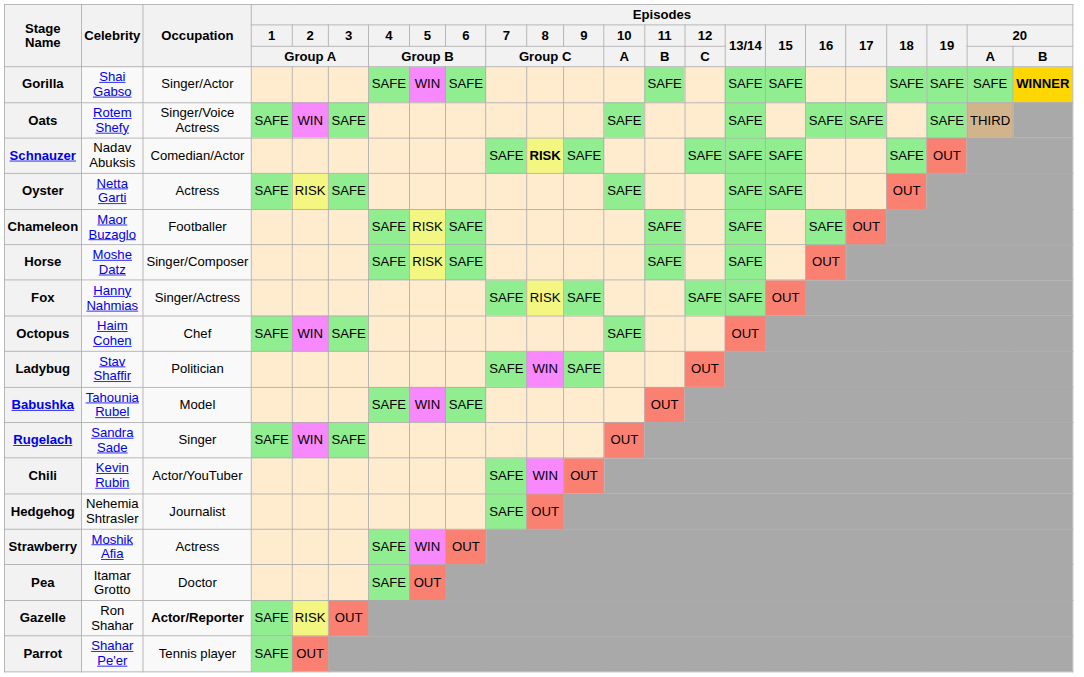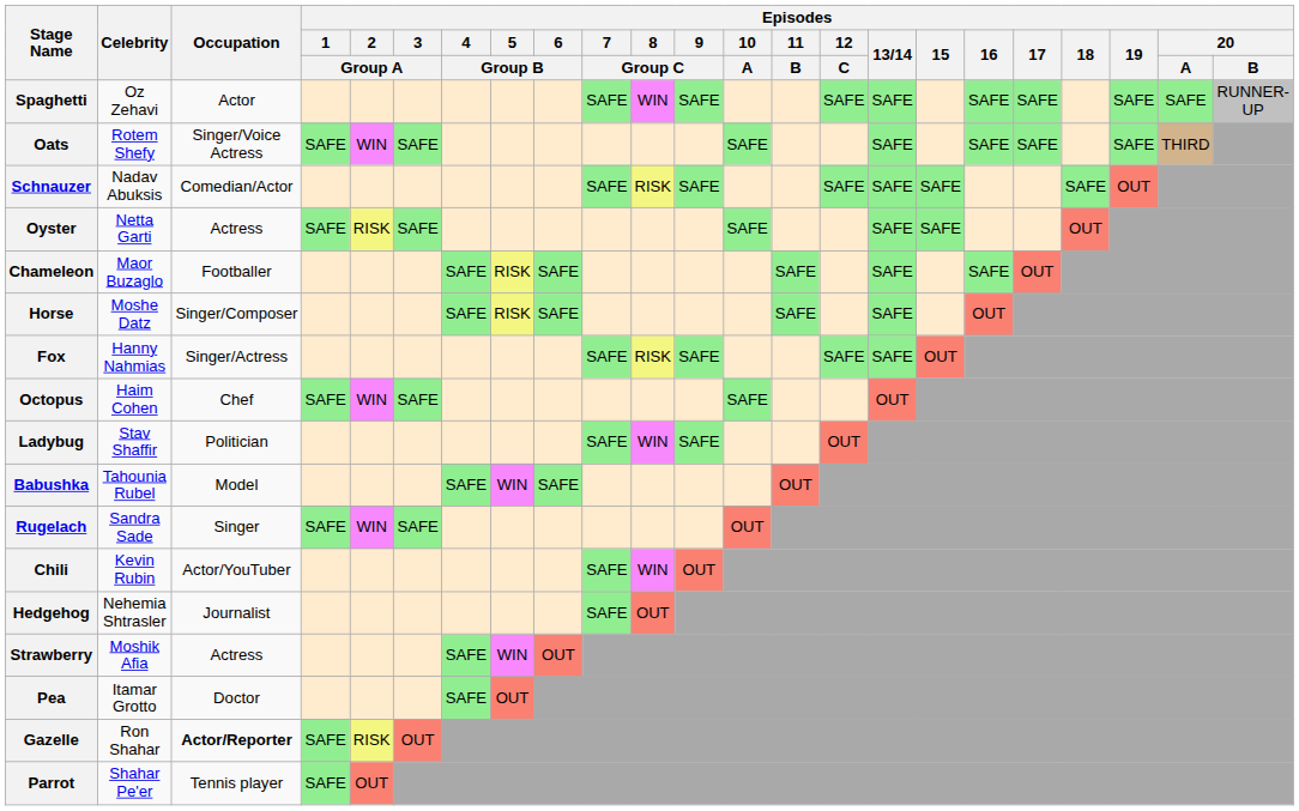 <table class="wikitable" style="text-align:center; ">
 <tr>
 <th rowspan=3>Stage Name</th>
 <th rowspan=3>Celebrity</th>
 <th rowspan=3>Occupation</th>
 <th colspan="20">Episodes</th>
 </tr>
 <tr>
 <th>1</th>
 <th>2</th>
 <th>3</th>
 <th>4</th>
 <th>5</th>
 <th>6</th>
 <th>7</th>
 <th>8</th>
 <th>9</th>
 <th>10</th>
 <th>11</th>
 <th>12</th>
 <th rowspan="2">13/14</th>
 <th rowspan="2">15</th>
 <th rowspan="2">16</th>
 <th rowspan="2">17</th>
 <th rowspan="2">18</th>
 <th rowspan="2">19</th>
 <th colspan="2">20</th>
 </tr>
 <tr>
 <th colspan="3">Group A</th>
 <th colspan="3">Group B</th>
 <th colspan="3">Group C</th>
 <th>A</th>
 <th>B</th>
 <th>C</th>
 <th>A</th>
 <th>B</th>
 </tr>
 <tr>
-<th>Gorilla</th>
-<td><a href='#'>Shai Gabso</a></td>
-<td>Singer/Actor</td>
-<td bgcolor=#FFEBCD></td>
-<td bgcolor=#FFEBCD></td>
-<td bgcolor=#FFEBCD></td>
+<th>Spaghetti</th>
+<td>Oz Zehavi</td>
+<td>Actor</td>
+<td bgcolor="#FFEBCD"></td>
+<td bgcolor="#FFEBCD"></td>
+<td bgcolor="#FFEBCD"></td>
+<td bgcolor="#FFEBCD"></td>
+<td bgcolor="#FFEBCD"></td>
+<td bgcolor="#FFEBCD"></td>
 <td bgcolor="lightgreen">SAFE</td>
 <td bgcolor="F888FD">WIN</td>
 <td bgcolor="lightgreen">SAFE</td>
 <td bgcolor=#FFEBCD></td>
 <td bgcolor=#FFEBCD></td>
-<td bgcolor=#FFEBCD></td>
-<td bgcolor=#FFEBCD></td>
+<td bgcolor="lightgreen">SAFE</td>
 <td bgcolor="lightgreen">SAFE</td>
 <td bgcolor=#FFEBCD></td>
 <td bgcolor="lightgreen">SAFE</td>
 <td bgcolor="lightgreen">SAFE</td>
 <td bgcolor=#FFEBCD></td>
-<td bgcolor=#FFEBCD></td>
 <td bgcolor="lightgreen">SAFE</td>
 <td bgcolor="lightgreen">SAFE</td>
-<td bgcolor="lightgreen">SAFE</td>
-<td bgcolor="gold"><strong>WINNER</strong></td>
+<td bgcolor="silver">RUNNER-UP</td>
 </tr>
 <tr>
 <th>Oats</th>
 <td><a href='#'>Rotem Shefy</a></td>
 <td>Singer/Voice Actress</td>
 <td bgcolor="lightgreen">SAFE</td>
 <td bgcolor="F888FD">WIN</td>
 <td bgcolor="lightgreen">SAFE</td>
 <td bgcolor=#FFEBCD></td>
 <td bgcolor=#FFEBCD></td>
 <td bgcolor=#FFEBCD></td>
 <td bgcolor=#FFEBCD></td>
 <td bgcolor=#FFEBCD></td>
 <td bgcolor=#FFEBCD></td>
 <td bgcolor="lightgreen">SAFE</td>
 <td bgcolor=#FFEBCD></td>
 <td bgcolor=#FFEBCD></td>
 <td bgcolor="lightgreen">SAFE</td>
 <td bgcolor=#FFEBCD></td>
 <td bgcolor="lightgreen">SAFE</td>
 <td bgcolor="lightgreen">SAFE</td>
 <td bgcolor=#FFEBCD></td>
 <td bgcolor="lightgreen">SAFE</td>
 <td bgcolor=tan>THIRD</td>
 <td bgcolor="darkgrey"></td>
 </tr>
 <tr>
 <th><a href='#'>Schnauzer</a></th>
 <td>Nadav Abuksis</td>
 <td>Comedian/Actor</td>
 <td bgcolor="#FFEBCD"></td>
 <td bgcolor="#FFEBCD"></td>
 <td bgcolor="#FFEBCD"></td>
 <td bgcolor="#FFEBCD"></td>
 <td bgcolor="#FFEBCD"></td>
 <td bgcolor="#FFEBCD"></td>
 <td bgcolor="lightgreen">SAFE</td>
-<td bgcolor="F3F781"><strong>RISK</strong></td>
+<td bgcolor="F3F781">RISK</td>
 <td bgcolor="lightgreen">SAFE</td>
 <td bgcolor=#FFEBCD></td>
 <td bgcolor=#FFEBCD></td>
 <td bgcolor="lightgreen">SAFE</td>
 <td bgcolor="lightgreen">SAFE</td>
 <td bgcolor="lightgreen">SAFE</td>
 <td bgcolor=#FFEBCD></td>
 <td bgcolor=#FFEBCD></td>
 <td bgcolor="lightgreen">SAFE</td>
 <td bgcolor="salmon">OUT</td>
 <td colspan="2" bgcolor="darkgrey"></td>
 </tr>
 <tr>
 <th>Oyster</th>
 <td><a href='#'>Netta Garti</a></td>
 <td>Actress</td>
 <td bgcolor="lightgreen">SAFE</td>
 <td bgcolor="F3F781">RISK</td>
 <td bgcolor="lightgreen">SAFE</td>
 <td bgcolor=#FFEBCD></td>
 <td bgcolor=#FFEBCD></td>
 <td bgcolor=#FFEBCD></td>
 <td bgcolor=#FFEBCD></td>
 <td bgcolor=#FFEBCD></td>
 <td bgcolor=#FFEBCD></td>
 <td bgcolor="lightgreen">SAFE</td>
 <td bgcolor=#FFEBCD></td>
 <td bgcolor=#FFEBCD></td>
 <td bgcolor="lightgreen">SAFE</td>
 <td bgcolor="lightgreen">SAFE</td>
 <td bgcolor=#FFEBCD></td>
 <td bgcolor=#FFEBCD></td>
 <td bgcolor="salmon">OUT</td>
 <td colspan="3" bgcolor="darkgrey"></td>
 </tr>
 <tr>
 <th>Chameleon</th>
 <td><a href='#'>Maor Buzaglo</a></td>
 <td>Footballer</td>
 <td bgcolor=#FFEBCD></td>
 <td bgcolor=#FFEBCD></td>
 <td bgcolor=#FFEBCD></td>
 <td bgcolor="lightgreen">SAFE</td>
 <td bgcolor="F3F781">RISK</td>
 <td bgcolor="lightgreen">SAFE</td>
 <td bgcolor=#FFEBCD></td>
 <td bgcolor=#FFEBCD></td>
 <td bgcolor=#FFEBCD></td>
 <td bgcolor=#FFEBCD></td>
 <td bgcolor="lightgreen">SAFE</td>
 <td bgcolor=#FFEBCD></td>
 <td bgcolor="lightgreen">SAFE</td>
 <td bgcolor=#FFEBCD></td>
 <td bgcolor="lightgreen">SAFE</td>
 <td bgcolor="salmon">OUT</td>
 <td colspan="4" bgcolor="darkgrey"></td>
 </tr>
 <tr>
 <th>Horse</th>
 <td><a href='#'>Moshe Datz</a></td>
 <td>Singer/Composer</td>
 <td bgcolor=#FFEBCD></td>
 <td bgcolor=#FFEBCD></td>
 <td bgcolor=#FFEBCD></td>
 <td bgcolor="lightgreen">SAFE</td>
 <td bgcolor="F3F781">RISK</td>
 <td bgcolor="lightgreen">SAFE</td>
 <td bgcolor=#FFEBCD></td>
 <td bgcolor=#FFEBCD></td>
 <td bgcolor=#FFEBCD></td>
 <td bgcolor=#FFEBCD></td>
 <td bgcolor="lightgreen">SAFE</td>
 <td bgcolor=#FFEBCD></td>
 <td bgcolor="lightgreen">SAFE</td>
 <td bgcolor="FFEBCD"></td>
 <td bgcolor="salmon">OUT</td>
 <td colspan="5" bgcolor="darkgrey"></td>
 </tr>
 <tr>
 <th>Fox</th>
 <td><a href='#'>Hanny Nahmias</a></td>
 <td>Singer/Actress</td>
 <td bgcolor="#FFEBCD"></td>
 <td bgcolor="#FFEBCD"></td>
 <td bgcolor="#FFEBCD"></td>
 <td bgcolor="#FFEBCD"></td>
 <td bgcolor="#FFEBCD"></td>
 <td bgcolor="#FFEBCD"></td>
 <td bgcolor="lightgreen">SAFE</td>
 <td bgcolor="F3F781">RISK</td>
 <td bgcolor="lightgreen">SAFE</td>
 <td bgcolor=#FFEBCD></td>
 <td bgcolor=#FFEBCD></td>
 <td bgcolor="lightgreen">SAFE</td>
 <td bgcolor="lightgreen">SAFE</td>
 <td bgcolor="salmon">OUT</td>
 <td colspan="6" bgcolor="darkgrey"></td>
 </tr>
 <tr>
 <th>Octopus</th>
 <td><a href='#'>Haim Cohen</a></td>
 <td>Chef</td>
 <td bgcolor="lightgreen">SAFE</td>
 <td bgcolor="F888FD">WIN</td>
 <td bgcolor="lightgreen">SAFE</td>
 <td bgcolor=#FFEBCD></td>
 <td bgcolor=#FFEBCD></td>
 <td bgcolor=#FFEBCD></td>
 <td bgcolor=#FFEBCD></td>
 <td bgcolor=#FFEBCD></td>
 <td bgcolor=#FFEBCD></td>
 <td bgcolor="lightgreen">SAFE</td>
 <td bgcolor=#FFEBCD></td>
 <td bgcolor=#FFEBCD></td>
 <td bgcolor="salmon">OUT</td>
 <td colspan="7" bgcolor="darkgrey"></td>
 </tr>
 <tr>
 <th>Ladybug</th>
 <td><a href='#'>Stav Shaffir</a></td>
 <td>Politician</td>
 <td bgcolor=#FFEBCD></td>
 <td bgcolor=#FFEBCD></td>
 <td bgcolor=#FFEBCD></td>
 <td bgcolor=#FFEBCD></td>
 <td bgcolor=#FFEBCD></td>
 <td bgcolor=#FFEBCD></td>
 <td bgcolor="lightgreen">SAFE</td>
 <td bgcolor="F888FD">WIN</td>
 <td bgcolor="lightgreen">SAFE</td>
 <td bgcolor=#FFEBCD></td>
 <td bgcolor=#FFEBCD></td>
 <td bgcolor="salmon">OUT</td>
 <td colspan="8" bgcolor="darkgrey"></td>
 </tr>
 <tr>
 <th><a href='#'>Babushka</a></th>
 <td><a href='#'>Tahounia Rubel</a></td>
 <td>Model</td>
 <td bgcolor=#FFEBCD></td>
 <td bgcolor=#FFEBCD></td>
 <td bgcolor=#FFEBCD></td>
 <td bgcolor="lightgreen">SAFE</td>
 <td bgcolor="F888FD">WIN</td>
 <td bgcolor="lightgreen">SAFE</td>
 <td bgcolor=#FFEBCD></td>
 <td bgcolor=#FFEBCD></td>
 <td bgcolor=#FFEBCD></td>
 <td bgcolor=#FFEBCD></td>
 <td bgcolor="salmon">OUT</td>
 <td colspan="9" bgcolor="darkgrey"></td>
 </tr>
 <tr>
 <th><a href='#'>Rugelach</a></th>
 <td><a href='#'>Sandra Sade</a></td>
 <td>Singer</td>
 <td bgcolor="lightgreen">SAFE</td>
 <td bgcolor="F888FD">WIN</td>
 <td bgcolor="lightgreen">SAFE</td>
 <td bgcolor=#FFEBCD></td>
 <td bgcolor=#FFEBCD></td>
 <td bgcolor=#FFEBCD></td>
 <td bgcolor=#FFEBCD></td>
 <td bgcolor=#FFEBCD></td>
 <td bgcolor=#FFEBCD></td>
 <td bgcolor="salmon">OUT</td>
 <td colspan="10" bgcolor="darkgrey"></td>
 </tr>
 <tr>
 <th>Chili</th>
 <td><a href='#'>Kevin Rubin</a></td>
 <td>Actor/YouTuber</td>
 <td bgcolor=#FFEBCD></td>
 <td bgcolor=#FFEBCD></td>
 <td bgcolor=#FFEBCD></td>
 <td bgcolor=#FFEBCD></td>
 <td bgcolor=#FFEBCD></td>
 <td bgcolor=#FFEBCD></td>
 <td bgcolor="lightgreen">SAFE</td>
 <td bgcolor="F888FD">WIN</td>
 <td bgcolor="salmon">OUT</td>
 <td colspan="11" bgcolor="darkgrey"></td>
 </tr>
 <tr>
 <th>Hedgehog</th>
 <td>Nehemia Shtrasler</td>
 <td>Journalist</td>
 <td bgcolor="#FFEBCD"></td>
 <td bgcolor="#FFEBCD"></td>
 <td bgcolor="#FFEBCD"></td>
 <td bgcolor="#FFEBCD"></td>
 <td bgcolor="#FFEBCD"></td>
 <td bgcolor="#FFEBCD"></td>
 <td bgcolor="lightgreen">SAFE</td>
 <td bgcolor="salmon">OUT</td>
 <td colspan="12" bgcolor="darkgrey"></td>
 </tr>
 <tr>
 <th>Strawberry</th>
 <td><a href='#'>Moshik Afia</a></td>
 <td>Actress</td>
 <td bgcolor=#FFEBCD></td>
 <td bgcolor=#FFEBCD></td>
 <td bgcolor=#FFEBCD></td>
 <td bgcolor="lightgreen">SAFE</td>
 <td bgcolor="F888FD">WIN</td>
 <td bgcolor="salmon">OUT</td>
 <td colspan="14" bgcolor="darkgrey"></td>
 </tr>
 <tr>
 <th>Pea</th>
 <td>Itamar Grotto</td>
 <td>Doctor</td>
 <td bgcolor=#FFEBCD></td>
 <td bgcolor=#FFEBCD></td>
 <td bgcolor=#FFEBCD></td>
 <td bgcolor="lightgreen">SAFE</td>
 <td bgcolor="salmon">OUT</td>
 <td colspan="15" bgcolor="darkgrey"></td>
 </tr>
 <tr>
 <th>Gazelle</th>
 <td>Ron Shahar</td>
 <td><strong>Actor/Reporter</strong></td>
 <td bgcolor="lightgreen">SAFE</td>
 <td bgcolor="F3F781">RISK</td>
 <td bgcolor="salmon">OUT</td>
 <td colspan="17" bgcolor="darkgrey"></td>
 </tr>
 <tr>
 <th>Parrot</th>
 <td><a href='#'>Shahar Pe'er</a></td>
 <td>Tennis player</td>
 <td bgcolor="lightgreen">SAFE</td>
 <td bgcolor="salmon">OUT</td>
 <td colspan="18" bgcolor="darkgrey"></td>
 </tr>
 </table>
